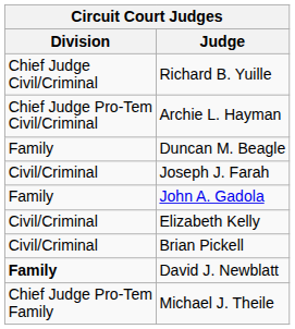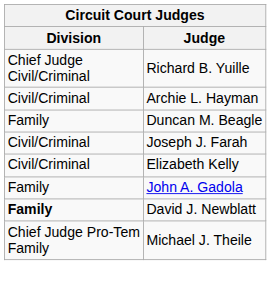 <table class="wikitable">
 <tr>
 <th colspan=2 align=center>Circuit Court Judges</th>
 </tr>
 <tr>
 <th>Division</th>
 <th>Judge</th>
 </tr>
 <tr>
 <td>Chief Judge<br>Civil/Criminal</td>
 <td>Richard B. Yuille</td>
 </tr>
 <tr>
-<td>Chief Judge Pro-Tem <br>Civil/Criminal</td>
+<td>Civil/Criminal</td>
 <td>Archie L. Hayman</td>
 </tr>
 <tr>
 <td>Family</td>
 <td>Duncan M. Beagle</td>
 </tr>
 <tr>
 <td>Civil/Criminal</td>
 <td>Joseph J. Farah</td>
 </tr>
 <tr>
-<td>Family</td>
-<td><a href='#'>John A. Gadola</a></td>
-</tr>
-<tr>
 <td>Civil/Criminal</td>
 <td>Elizabeth Kelly</td>
 </tr>
 <tr>
-<td>Civil/Criminal</td>
-<td>Brian Pickell</td>
+<td>Family</td>
+<td><a href='#'>John A. Gadola</a></td>
 </tr>
 <tr>
 <td><strong>Family</strong></td>
 <td>David J. Newblatt</td>
 </tr>
 <tr>
 <td>Chief Judge Pro-Tem <br>Family</td>
 <td>Michael J. Theile<br></td>
 </tr>
 </table>
